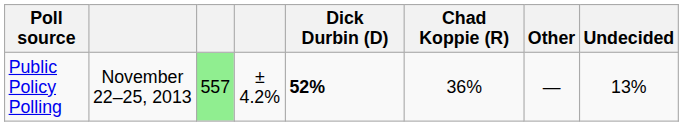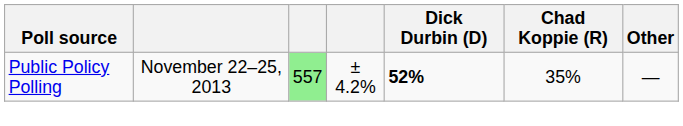 <table class="wikitable">
 <tr valign= bottom>
 <th>Poll source</th>
 <th></th>
 <th></th>
 <th></th>
 <th style="width:100px;">Dick<br>Durbin (D)</th>
 <th style="width:100px;">Chad<br>Koppie (R)</th>
 <th>Other</th>
-<th>Undecided</th>
 </tr>
 <tr>
 <td><a href='#'>Public Policy Polling</a></td>
 <td align=center>November 22–25, 2013</td>
 <td align=center style="background: lightgreen;">557</td>
 <td align=center>± 4.2%</td>
 <td><strong>52%</strong></td>
-<td align=center>36%</td>
+<td align=center>35%</td>
 <td align=center>—</td>
-<td align=center>13%</td>
 </tr>
 </table>
